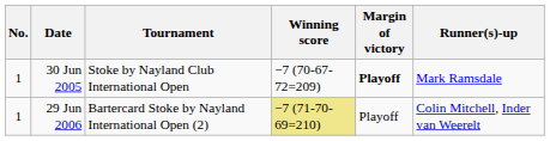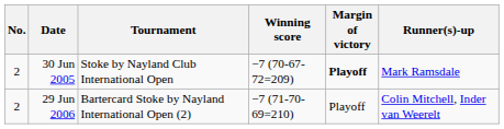 <table class="wikitable" style="font-size:95%;">
 <tr>
 <th>No.</th>
 <th>Date</th>
 <th>Tournament</th>
 <th>Winning score</th>
 <th>Margin of<br>victory</th>
 <th>Runner(s)-up</th>
 </tr>
 <tr>
-<td align=center>1</td>
+<td align=center>2</td>
 <td align=right>30 Jun <a href='#'>2005</a></td>
 <td>Stoke by Nayland Club International Open</td>
 <td>−7 (70-67-72=209)</td>
 <td><strong>Playoff</strong></td>
 <td> <a href='#'>Mark Ramsdale</a></td>
 </tr>
 <tr>
-<td align=center>1</td>
+<td align=center>2</td>
 <td align=right>29 Jun <a href='#'>2006</a></td>
 <td>Bartercard Stoke by Nayland International Open (2)</td>
-<td style="background: khaki;">−7 (71-70-69=210)</td>
+<td>−7 (71-70-69=210)</td>
 <td>Playoff</td>
 <td> <a href='#'>Colin Mitchell</a>,  <a href='#'>Inder van Weerelt</a></td>
 </tr>
 </table>
